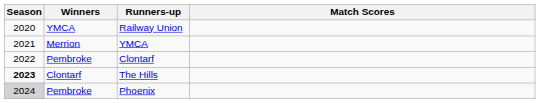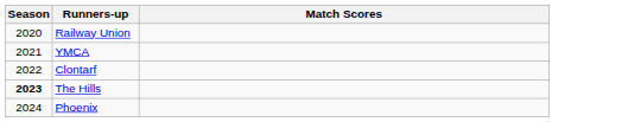 <table class="wikitable">
 <tr>
 <th>Season</th>
-<th width="110">Winners</th>
 <th width="110">Runners-up</th>
 <th width="550">Match Scores</th>
 </tr>
 <tr>
 <td align="center">2020</td>
-<td><a href='#'>YMCA</a></td>
 <td><a href='#'>Railway Union</a></td>
 <td></td>
 </tr>
 <tr>
 <td align="center">2021</td>
-<td><a href='#'>Merrion</a></td>
 <td><a href='#'>YMCA</a></td>
 <td></td>
 </tr>
 <tr>
 <td align="center">2022</td>
-<td><a href='#'>Pembroke</a></td>
 <td><a href='#'>Clontarf</a></td>
 <td></td>
 </tr>
 <tr>
 <td align="center"><strong>2023</strong></td>
-<td><a href='#'>Clontarf</a></td>
 <td><a href='#'>The Hills</a></td>
 <td></td>
 </tr>
 <tr>
-<td align="center" style="background: lightgrey;">2024</td>
-<td><a href='#'>Pembroke</a></td>
+<td align="center">2024</td>
 <td><a href='#'>Phoenix</a></td>
 <td></td>
 </tr>
 </table>
